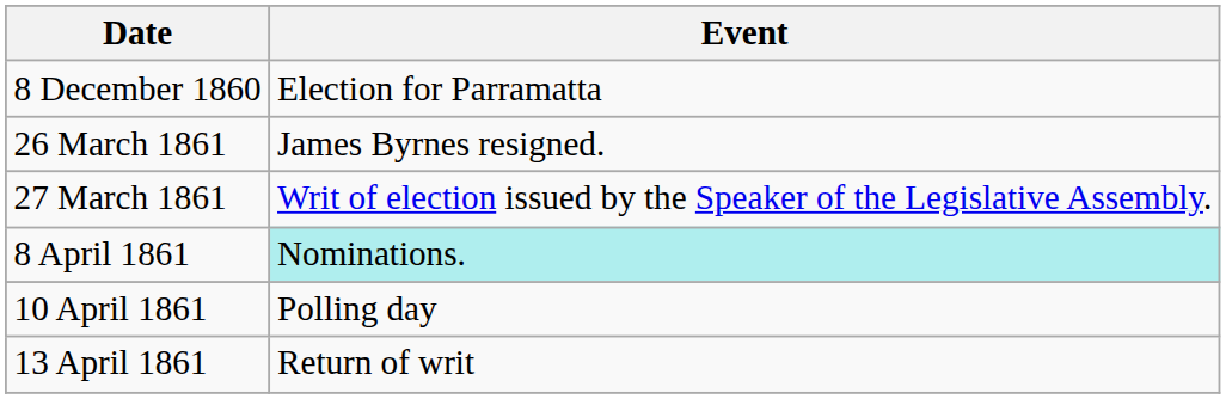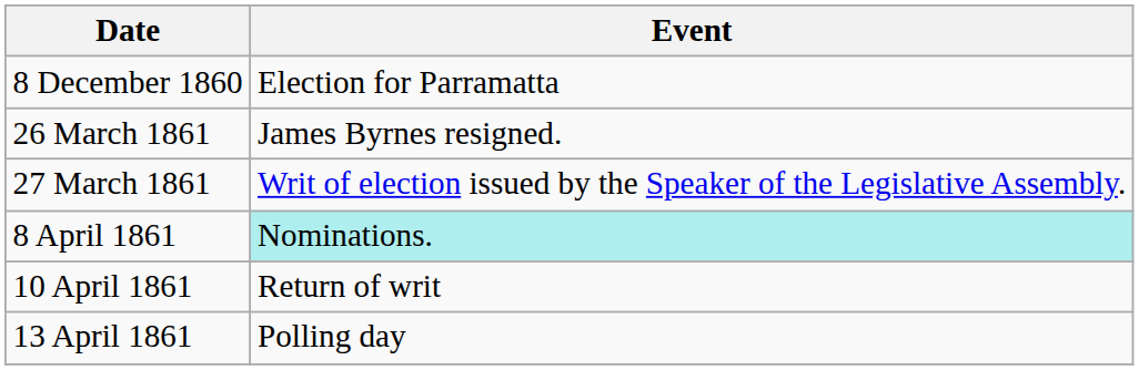 <table class="wikitable">
 <tr>
 <th>Date</th>
 <th>Event</th>
 </tr>
 <tr>
 <td>8 December 1860</td>
 <td>Election for Parramatta</td>
 </tr>
 <tr>
 <td>26 March 1861</td>
 <td>James Byrnes resigned.</td>
 </tr>
 <tr>
 <td>27 March 1861</td>
 <td><a href='#'>Writ of election</a> issued by the <a href='#'>Speaker of the Legislative Assembly</a>.</td>
 </tr>
 <tr>
 <td>8 April 1861</td>
 <td style="background: paleturquoise;">Nominations.</td>
 </tr>
 <tr>
 <td>10 April 1861</td>
-<td>Polling day</td>
+<td>Return of writ</td>
 </tr>
 <tr>
 <td>13 April 1861</td>
-<td>Return of writ</td>
+<td>Polling day</td>
 </tr>
 </table>
